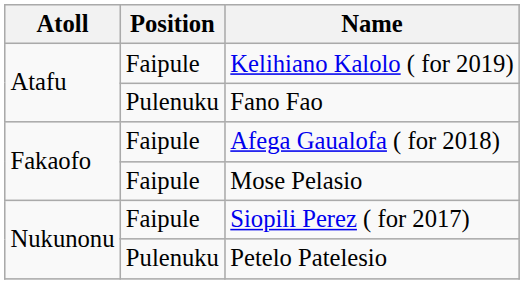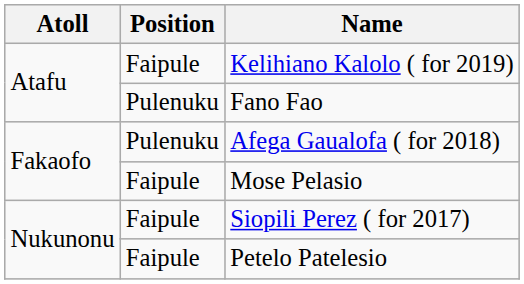 <table class="wikitable">
 <tr>
 <th>Atoll</th>
 <th>Position</th>
 <th>Name</th>
 </tr>
 <tr>
 <td rowspan=2>Atafu</td>
 <td>Faipule</td>
 <td><a href='#'>Kelihiano Kalolo</a> ( for 2019)</td>
 </tr>
 <tr>
 <td>Pulenuku</td>
 <td>Fano Fao</td>
 </tr>
 <tr>
 <td rowspan=2>Fakaofo</td>
-<td>Faipule</td>
+<td>Pulenuku</td>
 <td><a href='#'>Afega Gaualofa</a> ( for 2018)</td>
 </tr>
 <tr>
 <td>Faipule</td>
 <td>Mose Pelasio</td>
 </tr>
 <tr>
 <td rowspan=2>Nukunonu</td>
 <td>Faipule</td>
 <td><a href='#'>Siopili Perez</a> ( for 2017)</td>
 </tr>
 <tr>
-<td>Pulenuku</td>
+<td>Faipule</td>
 <td>Petelo Patelesio</td>
 </tr>
 </table>
